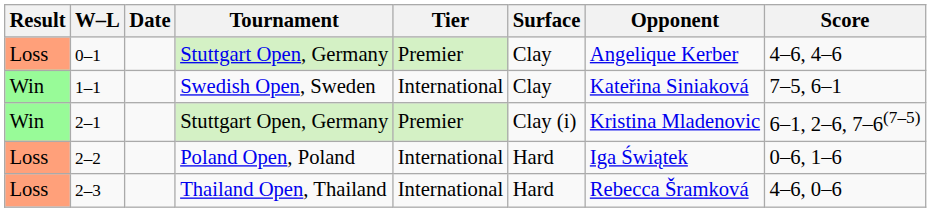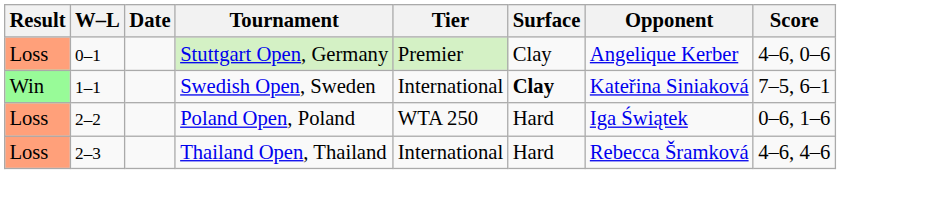 <table class="sortable wikitable">
 <tr>
 <th>Result</th>
 <th class="unsortable">W–L</th>
 <th>Date</th>
 <th>Tournament</th>
 <th>Tier</th>
 <th>Surface</th>
 <th>Opponent</th>
 <th class="unsortable">Score</th>
 </tr>
 <tr>
 <td bgcolor=ffa07a>Loss</td>
 <td><small>0–1</small></td>
 <td><a href='#'></a></td>
 <td bgcolor=d4f1c5><a href='#'>Stuttgart Open</a>, Germany</td>
 <td bgcolor=d4f1c5>Premier</td>
 <td>Clay</td>
 <td> <a href='#'>Angelique Kerber</a></td>
-<td>4–6, 4–6</td>
+<td>4–6, 0–6</td>
 </tr>
 <tr>
 <td bgcolor=98FB98>Win</td>
 <td><small>1–1</small></td>
 <td><a href='#'></a></td>
 <td><a href='#'>Swedish Open</a>, Sweden</td>
 <td>International</td>
-<td>Clay</td>
+<td><strong>Clay</strong></td>
 <td> <a href='#'>Kateřina Siniaková</a></td>
 <td>7–5, 6–1</td>
-</tr>
-<tr>
-<td bgcolor=98FB98>Win</td>
-<td><small>2–1</small></td>
-<td><a href='#'></a></td>
-<td bgcolor=d4f1c5>Stuttgart Open, Germany</td>
-<td bgcolor=d4f1c5>Premier</td>
-<td>Clay (i)</td>
-<td> <a href='#'>Kristina Mladenovic</a></td>
-<td>6–1, 2–6, 7–6<sup>(7–5)</sup></td>
 </tr>
 <tr>
 <td bgcolor=ffa07a>Loss</td>
 <td><small>2–2</small></td>
 <td><a href='#'></a></td>
 <td><a href='#'>Poland Open</a>, Poland</td>
-<td>International</td>
+<td>WTA 250</td>
 <td>Hard</td>
 <td> <a href='#'>Iga Świątek</a></td>
 <td>0–6, 1–6</td>
 </tr>
 <tr>
 <td bgcolor=ffa07a>Loss</td>
 <td><small>2–3</small></td>
 <td><a href='#'></a></td>
 <td><a href='#'>Thailand Open</a>, Thailand</td>
 <td>International</td>
 <td>Hard</td>
 <td> <a href='#'>Rebecca Šramková</a></td>
-<td>4–6, 0–6</td>
+<td>4–6, 4–6</td>
 </tr>
 </table>
